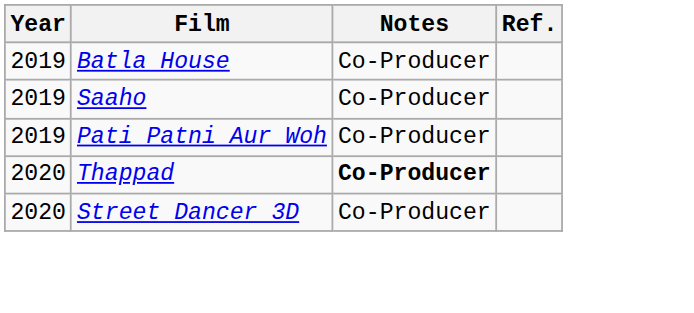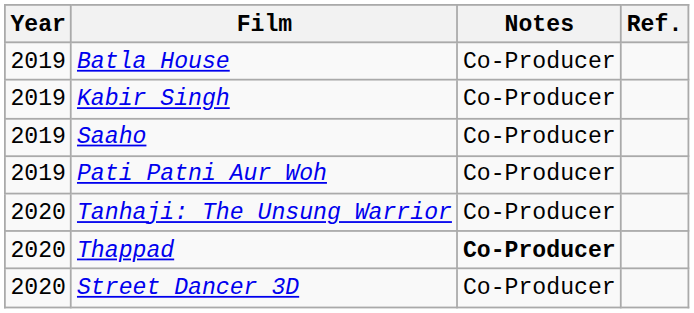 <table class="wikitable sortable">
 <tr style="background:#ccc; text-align:center;">
 <th>Year</th>
 <th>Film</th>
 <th>Notes</th>
 <th>Ref.</th>
 </tr>
 <tr>
 <td>2019</td>
 <td><em><a href='#'>Batla House</a></em></td>
+<td>Co-Producer</td>
+<td></td>
+</tr>
+<tr>
+<td>2019</td>
+<td><em><a href='#'>Kabir Singh</a></em></td>
 <td>Co-Producer</td>
 <td></td>
 </tr>
 <tr>
 <td>2019</td>
 <td><em><a href='#'>Saaho</a></em></td>
 <td>Co-Producer</td>
 <td></td>
 </tr>
 <tr>
 <td>2019</td>
 <td><em><a href='#'>Pati Patni Aur Woh</a></em></td>
 <td>Co-Producer</td>
 <td></td>
 </tr>
 <tr>
 <td>2020</td>
+<td><em><a href='#'>Tanhaji: The Unsung Warrior</a></em></td>
+<td>Co-Producer</td>
+<td></td>
+</tr>
+<tr>
+<td>2020</td>
 <td><em><a href='#'>Thappad</a></em></td>
 <td><strong>Co-Producer</strong></td>
 <td></td>
 </tr>
 <tr>
 <td>2020</td>
 <td><em><a href='#'>Street Dancer 3D</a></em></td>
 <td>Co-Producer</td>
 <td></td>
 </tr>
 </table>
